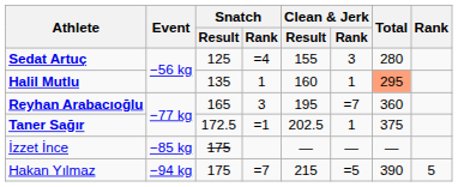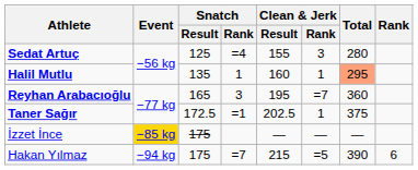 <table class="wikitable" style="font-size:90%">
 <tr>
 <th rowspan="2">Athlete</th>
 <th rowspan="2">Event</th>
 <th colspan="2">Snatch</th>
 <th colspan="2">Clean & Jerk</th>
 <th rowspan="2">Total</th>
 <th rowspan="2">Rank</th>
 </tr>
 <tr style="font-size:95%">
 <th>Result</th>
 <th>Rank</th>
 <th>Result</th>
 <th>Rank</th>
 </tr>
 <tr align=center>
 <td align=left><strong><a href='#'>Sedat Artuç</a></strong></td>
 <td align=left rowspan=2><a href='#'>−56 kg</a></td>
 <td>125</td>
 <td>=4</td>
 <td>155</td>
 <td>3</td>
 <td>280</td>
 <td></td>
 </tr>
 <tr align=center>
 <td align=left><strong><a href='#'>Halil Mutlu</a></strong></td>
 <td>135</td>
 <td>1</td>
 <td>160</td>
 <td>1</td>
 <td style="background: lightsalmon;">295</td>
 <td></td>
 </tr>
 <tr align=center>
 <td align=left><strong><a href='#'>Reyhan Arabacıoğlu</a></strong></td>
 <td align=left rowspan=2><a href='#'>−77 kg</a></td>
 <td>165</td>
 <td>3</td>
 <td>195</td>
 <td>=7</td>
 <td>360</td>
 <td></td>
 </tr>
 <tr align=center>
 <td align=left><strong><a href='#'>Taner Sağır</a></strong></td>
 <td>172.5 </td>
 <td>=1</td>
 <td>202.5 </td>
 <td>1</td>
 <td>375 </td>
 <td></td>
 </tr>
 <tr align=center>
 <td align=left><a href='#'>İzzet İnce</a></td>
-<td align=left><a href='#'>−85 kg</a></td>
+<td align=left style="background: gold;"><a href='#'>−85 kg</a></td>
 <td><s>175</s></td>
 <td></td>
 <td>—</td>
 <td>—</td>
 <td>—</td>
 <td></td>
 </tr>
 <tr align=center>
 <td align=left><a href='#'>Hakan Yılmaz</a></td>
 <td align=left><a href='#'>−94 kg</a></td>
 <td>175</td>
 <td>=7</td>
 <td>215</td>
 <td>=5</td>
 <td>390</td>
-<td>5</td>
+<td>6</td>
 </tr>
 </table>
